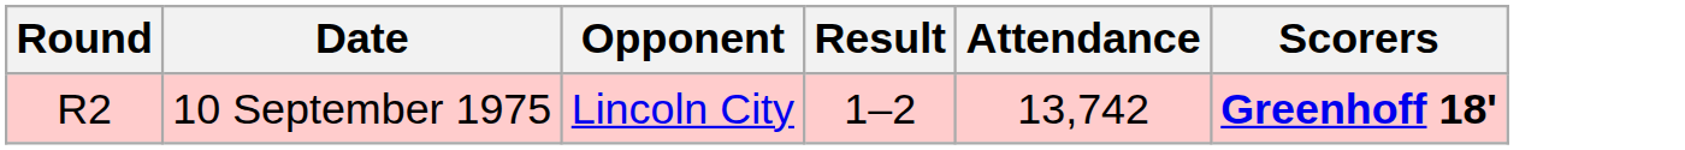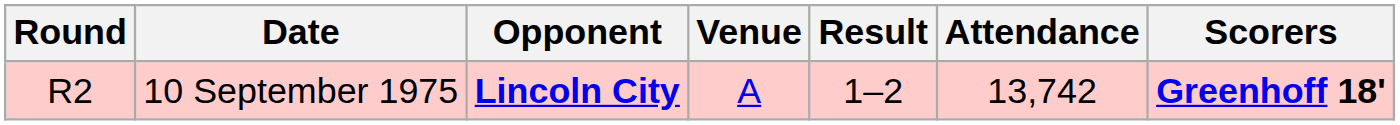 <table class="wikitable" style="font-size:100%; text-align:center">
 <tr>
 <th>Round</th>
 <th>Date</th>
 <th>Opponent</th>
+<th>Venue</th>
 <th>Result</th>
 <th>Attendance</th>
 <th>Scorers</th>
 </tr>
 <tr style="background-color: #FFCCCC;">
 <td>R2</td>
 <td>10 September 1975</td>
-<td><a href='#'>Lincoln City</a></td>
+<td><strong><a href='#'>Lincoln City</a></strong></td>
+<td><a href='#'>A</a></td>
 <td>1–2</td>
 <td>13,742</td>
 <td><strong><a href='#'>Greenhoff</a> 18'</strong></td>
 </tr>
 </table>
